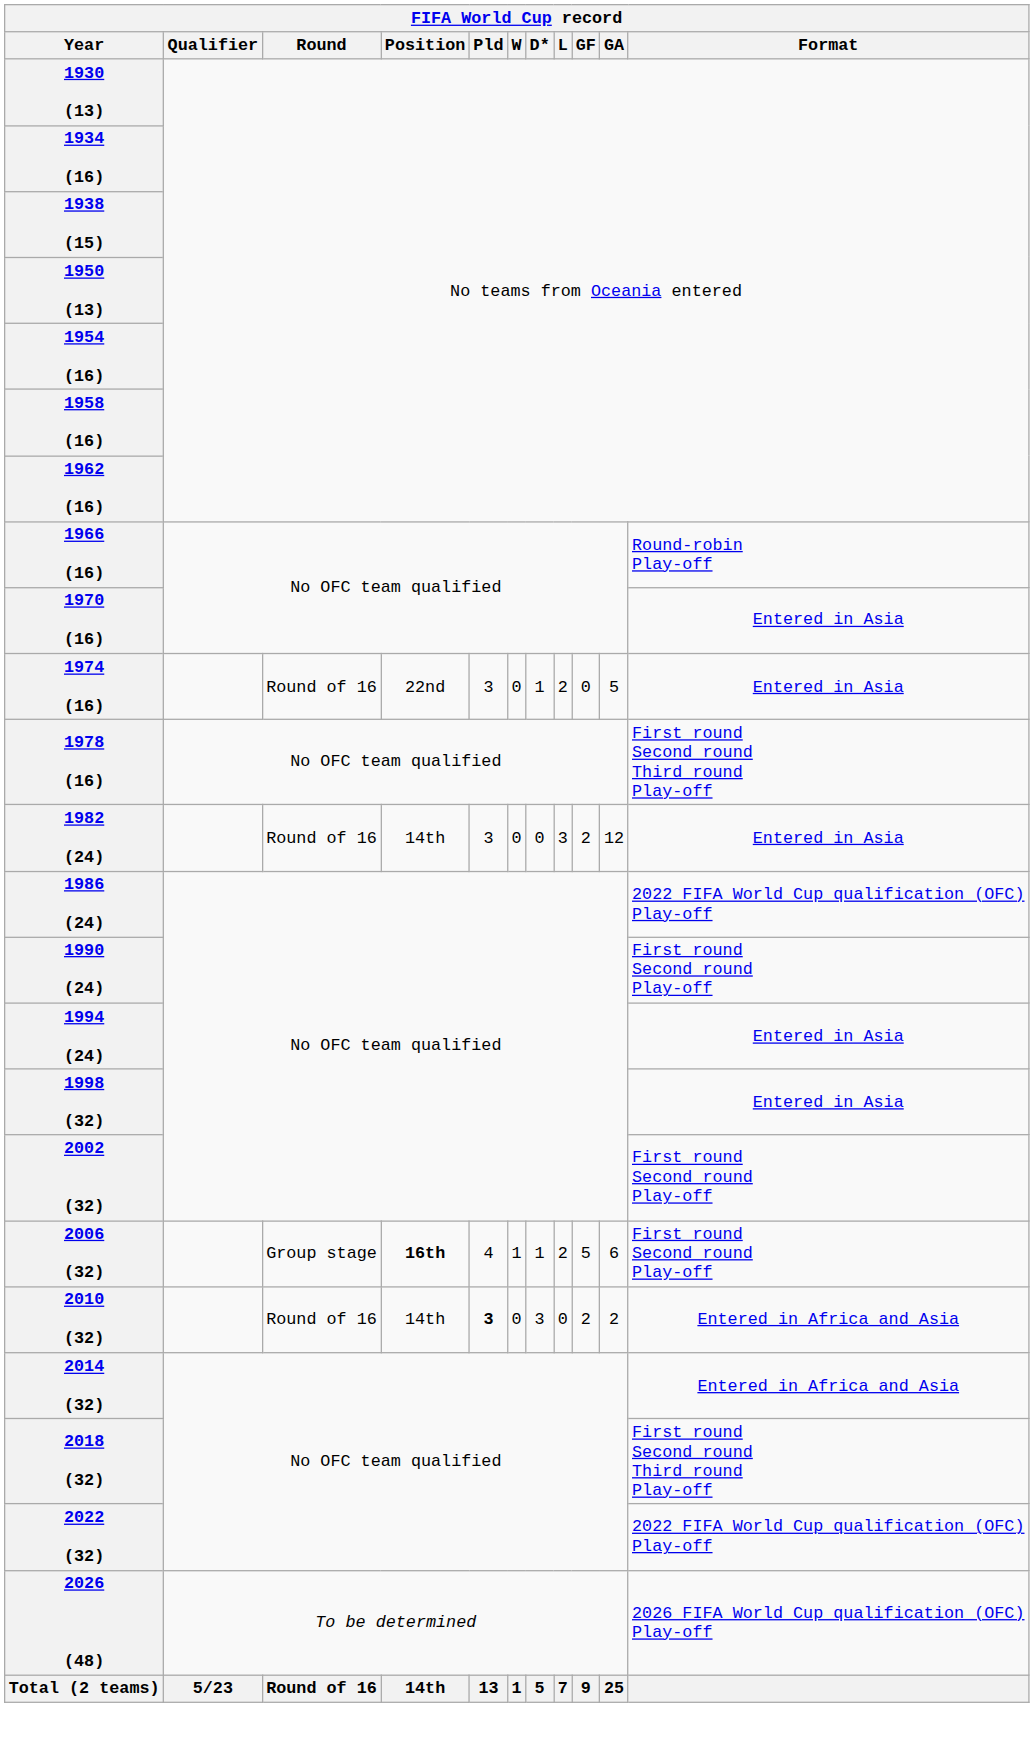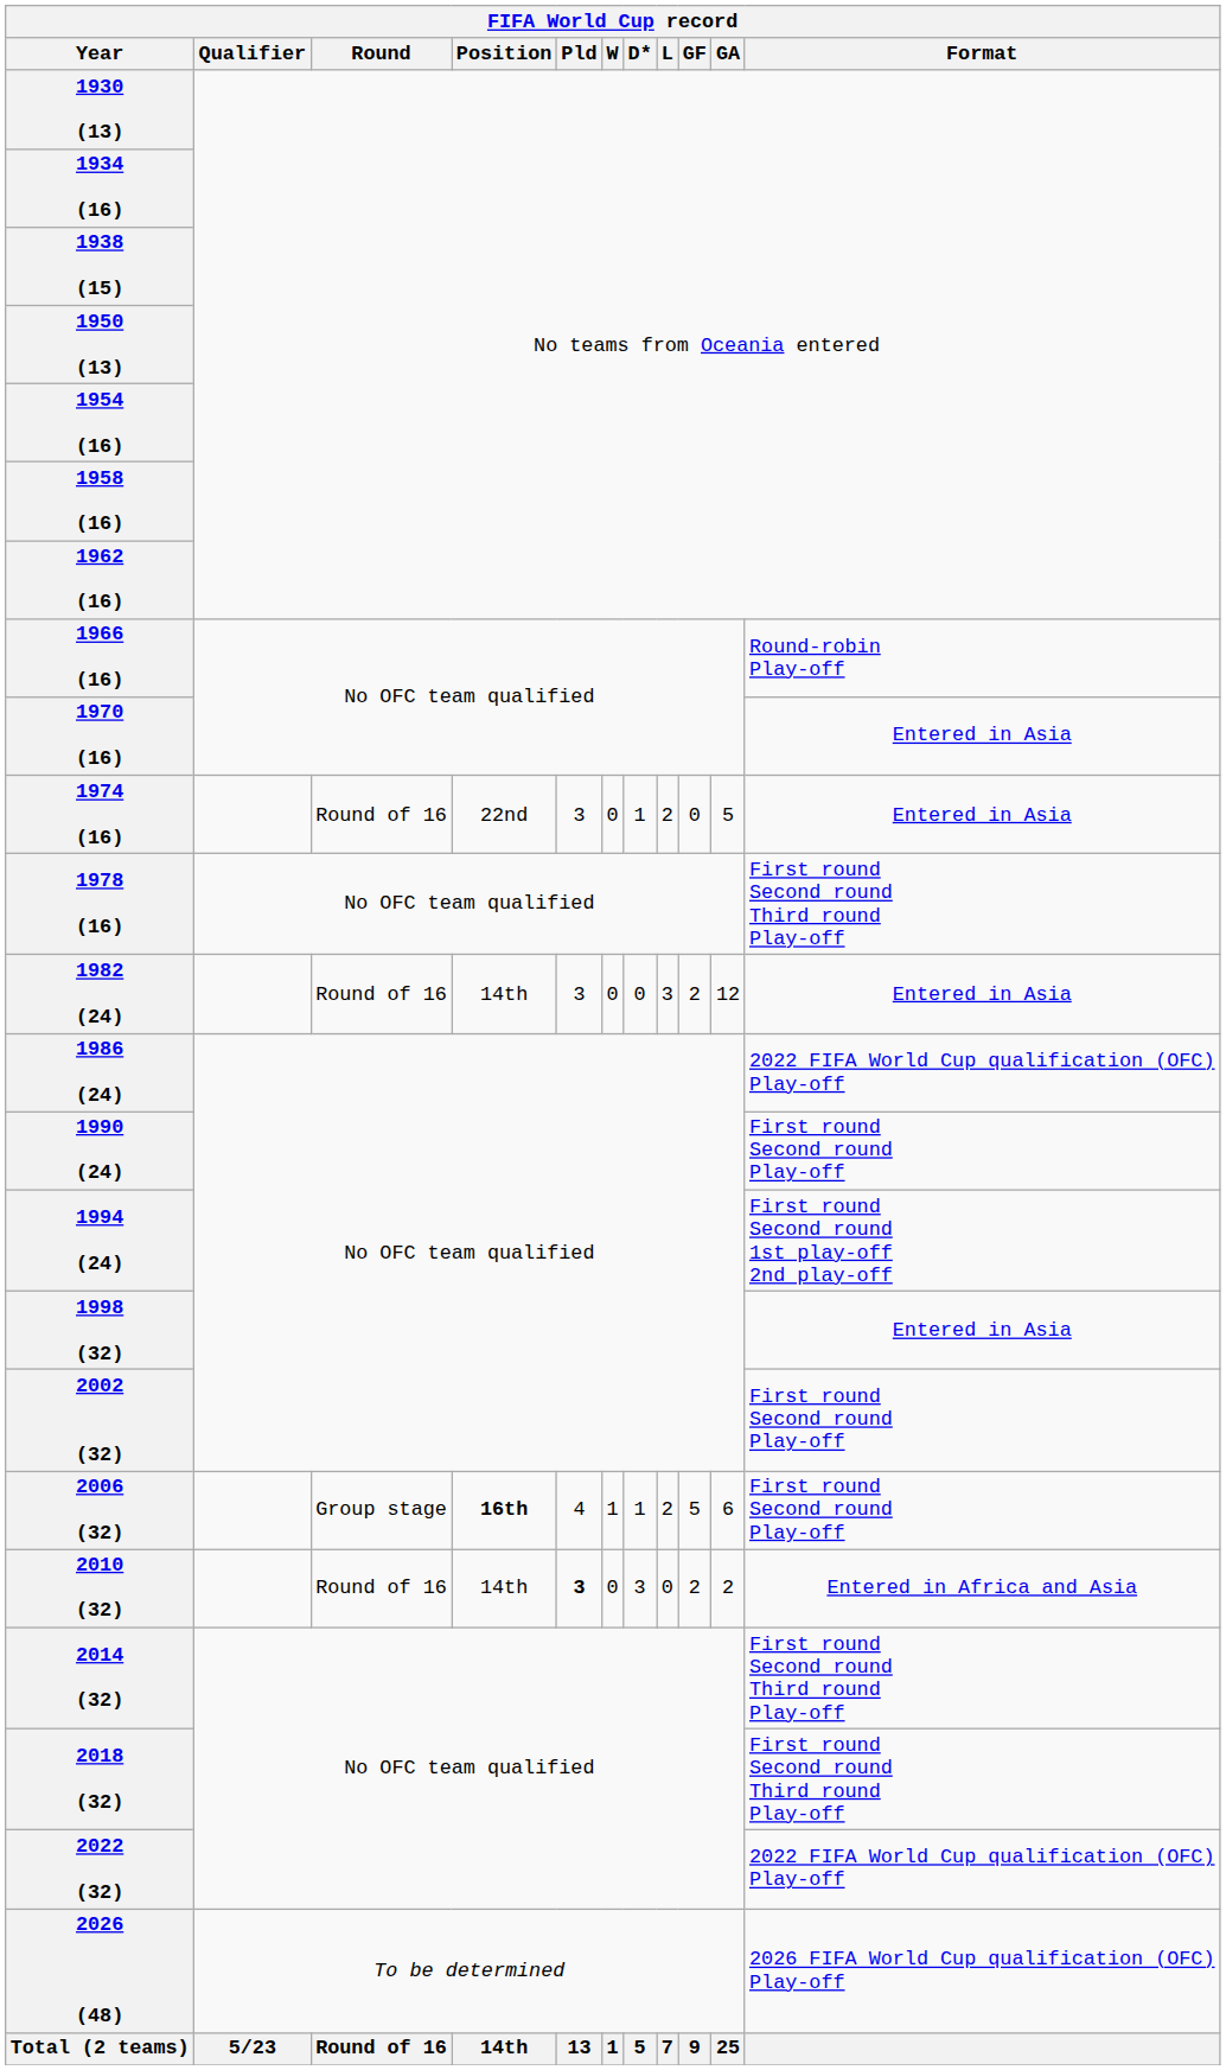 <table class="wikitable" style="text-align: center;">
 <tr>
 <th colspan=11><a href='#'>FIFA World Cup</a> record</th>
 </tr>
 <tr>
 <th>Year</th>
 <th>Qualifier</th>
 <th>Round</th>
 <th>Position</th>
 <th>Pld</th>
 <th>W</th>
 <th>D*</th>
 <th>L</th>
 <th>GF</th>
 <th>GA</th>
 <th>Format</th>
 </tr>
 <tr>
 <th><a href='#'>1930</a><br><br><strong>(13)</strong></th>
 <td colspan=10 rowspan=7>No teams from <a href='#'>Oceania</a> entered</td>
 </tr>
 <tr>
 <th><a href='#'>1934</a><br><br><strong>(16)</strong></th>
 </tr>
 <tr>
 <th><a href='#'>1938</a><br><br><strong>(15)</strong></th>
 </tr>
 <tr>
 <th><a href='#'>1950</a><br><br><strong>(13)</strong></th>
 </tr>
 <tr>
 <th><a href='#'>1954</a><br><br><strong>(16)</strong></th>
 </tr>
 <tr>
 <th><a href='#'>1958</a><br><br><strong>(16)</strong></th>
 </tr>
 <tr>
 <th><a href='#'>1962</a><br><br><strong>(16)</strong></th>
 </tr>
 <tr>
 <th><a href='#'>1966</a><br><br><strong>(16)</strong></th>
 <td rowspan=2 colspan=9>No OFC team qualified</td>
 <td style="text-align:left"><a href='#'>Round-robin</a><br><a href='#'>Play-off</a></td>
 </tr>
 <tr>
 <th><a href='#'>1970</a><br><br><strong>(16)</strong></th>
 <td><a href='#'>Entered in Asia</a></td>
 </tr>
 <tr>
 <th><a href='#'>1974</a><br><br><strong>(16)</strong></th>
 <td style="text-align:left"></td>
 <td>Round of 16</td>
 <td>22nd</td>
 <td>3</td>
 <td>0</td>
 <td>1</td>
 <td>2</td>
 <td>0</td>
 <td>5</td>
 <td><a href='#'>Entered in Asia</a></td>
 </tr>
 <tr>
 <th><a href='#'>1978</a><br><br><strong>(16)</strong></th>
 <td colspan=9>No OFC team qualified</td>
 <td style="text-align:left"><a href='#'>First round</a><br><a href='#'>Second round</a><br><a href='#'>Third round</a><br><a href='#'>Play-off</a></td>
 </tr>
 <tr>
 <th><a href='#'>1982</a><br><br><strong>(24)</strong></th>
 <td style="text-align:left"></td>
 <td>Round of 16</td>
 <td>14th</td>
 <td>3</td>
 <td>0</td>
 <td>0</td>
 <td>3</td>
 <td>2</td>
 <td>12</td>
 <td><a href='#'>Entered in Asia</a></td>
 </tr>
 <tr>
 <th><a href='#'>1986</a><br><br><strong>(24)</strong></th>
 <td rowspan=5 colspan=9>No OFC team qualified</td>
 <td style="text-align:left"><a href='#'>2022 FIFA World Cup qualification (OFC)</a><br><a href='#'>Play-off</a></td>
 </tr>
 <tr>
 <th><a href='#'>1990</a><br><br><strong>(24)</strong></th>
 <td style="text-align:left"><a href='#'>First round</a><br><a href='#'>Second round</a><br><a href='#'>Play-off</a></td>
 </tr>
 <tr>
 <th><a href='#'>1994</a><br><br><strong>(24)</strong></th>
-<td><a href='#'>Entered in Asia</a></td>
+<td style="text-align:left"><a href='#'>First round</a><br><a href='#'>Second round</a><br><a href='#'>1st play-off</a><br><a href='#'>2nd play-off</a></td>
 </tr>
 <tr>
 <th><a href='#'>1998</a><br><br><strong>(32)</strong></th>
 <td><a href='#'>Entered in Asia</a></td>
 </tr>
 <tr>
 <th><a href='#'>2002</a><br><br><br><strong>(32)</strong></th>
 <td style="text-align:left"><a href='#'>First round</a><br><a href='#'>Second round</a><br><a href='#'>Play-off</a></td>
 </tr>
 <tr>
 <th><a href='#'>2006</a><br><br><strong>(32)</strong></th>
 <td style="text-align:left"></td>
 <td>Group stage</td>
 <td><strong>16th</strong></td>
 <td>4</td>
 <td>1</td>
 <td>1</td>
 <td>2</td>
 <td>5</td>
 <td>6</td>
 <td style="text-align:left"><a href='#'>First round</a><br><a href='#'>Second round</a><br><a href='#'>Play-off</a></td>
 </tr>
 <tr>
 <th><a href='#'>2010</a><br><br><strong>(32)</strong></th>
 <td style="text-align:left"></td>
 <td>Round of 16</td>
 <td>14th</td>
 <td><strong>3</strong></td>
 <td>0</td>
 <td>3</td>
 <td>0</td>
 <td>2</td>
 <td>2</td>
 <td><a href='#'>Entered in Africa and Asia</a></td>
 </tr>
 <tr>
 <th><a href='#'>2014</a><br><br><strong>(32)</strong></th>
 <td rowspan=3 colspan=9>No OFC team qualified</td>
-<td><a href='#'>Entered in Africa and Asia</a></td>
+<td style="text-align:left"><a href='#'>First round</a><br><a href='#'>Second round</a><br><a href='#'>Third round</a><br><a href='#'>Play-off</a></td>
 </tr>
 <tr>
 <th><a href='#'>2018</a><br><br><strong>(32)</strong></th>
 <td style="text-align:left"><a href='#'>First round</a><br><a href='#'>Second round</a><br><a href='#'>Third round</a><br><a href='#'>Play-off</a></td>
 </tr>
 <tr>
 <th><a href='#'>2022</a><br><br><strong>(32)</strong></th>
 <td style="text-align:left"><a href='#'>2022 FIFA World Cup qualification (OFC)</a><br><a href='#'>Play-off</a></td>
 </tr>
 <tr>
 <th><a href='#'>2026</a><br><br><br><br><strong>(48)</strong></th>
 <td colspan="9"><em>To be determined</em></td>
 <td style="text-align:left"><a href='#'>2026 FIFA World Cup qualification (OFC)</a><br><a href='#'>Play-off</a></td>
 </tr>
 <tr>
 <th>Total (2 teams)</th>
 <th>5/23</th>
 <th>Round of 16</th>
 <th>14th</th>
 <th>13</th>
 <th>1</th>
 <th>5</th>
 <th>7</th>
 <th>9</th>
 <th>25</th>
 <th></th>
 </tr>
 </table>
